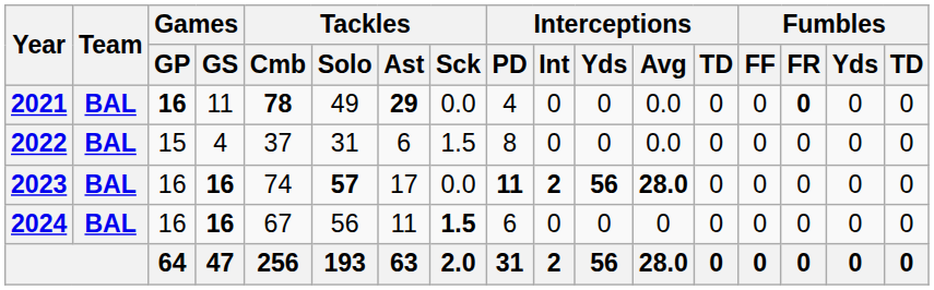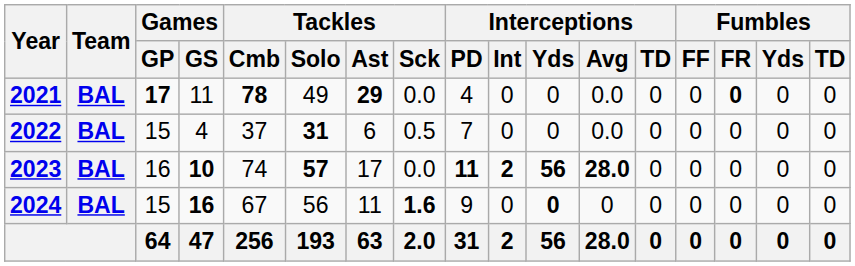 <table class="wikitable" style="text-align:center;">
 <tr>
 <th rowspan="2">Year</th>
 <th rowspan="2">Team</th>
 <th colspan="2">Games</th>
 <th colspan="4">Tackles</th>
 <th colspan="5">Interceptions</th>
 <th colspan="4">Fumbles</th>
 </tr>
 <tr>
 <th>GP</th>
 <th>GS</th>
 <th>Cmb</th>
 <th>Solo</th>
 <th>Ast</th>
 <th>Sck</th>
 <th>PD</th>
 <th>Int</th>
 <th>Yds</th>
 <th>Avg</th>
 <th>TD</th>
 <th>FF</th>
 <th>FR</th>
 <th>Yds</th>
 <th>TD</th>
 </tr>
 <tr>
 <th><a href='#'>2021</a></th>
 <th><a href='#'>BAL</a></th>
-<td><strong>16</strong></td>
+<td><strong>17</strong></td>
 <td>11</td>
 <td><strong>78</strong></td>
 <td>49</td>
 <td><strong>29</strong></td>
 <td>0.0</td>
 <td>4</td>
 <td>0</td>
 <td>0</td>
 <td>0.0</td>
 <td>0</td>
 <td>0</td>
 <td><strong>0</strong></td>
 <td>0</td>
 <td>0</td>
 </tr>
 <tr>
 <th><a href='#'>2022</a></th>
 <th><a href='#'>BAL</a></th>
 <td>15</td>
 <td>4</td>
 <td>37</td>
-<td>31</td>
+<td><strong>31</strong></td>
 <td>6</td>
-<td>1.5</td>
-<td>8</td>
+<td>0.5</td>
+<td>7</td>
 <td>0</td>
 <td>0</td>
 <td>0.0</td>
 <td>0</td>
 <td>0</td>
 <td>0</td>
 <td>0</td>
 <td>0</td>
 </tr>
 <tr>
 <th><a href='#'>2023</a></th>
 <th><a href='#'>BAL</a></th>
 <td>16</td>
-<td><strong>16</strong></td>
+<td><strong>10</strong></td>
 <td>74</td>
 <td><strong>57</strong></td>
 <td>17</td>
 <td>0.0</td>
 <td><strong>11</strong></td>
 <td><strong>2</strong></td>
 <td><strong>56</strong></td>
 <td><strong>28.0</strong></td>
 <td>0</td>
 <td>0</td>
 <td>0</td>
 <td>0</td>
 <td>0</td>
 </tr>
 <tr>
 <th><a href='#'>2024</a></th>
 <th><a href='#'>BAL</a></th>
-<td>16</td>
+<td>15</td>
 <td><strong>16</strong></td>
 <td>67</td>
 <td>56</td>
 <td>11</td>
-<td><strong>1.5</strong></td>
-<td>6</td>
+<td><strong>1.6</strong></td>
+<td>9</td>
 <td>0</td>
-<td>0</td>
+<td><strong>0</strong></td>
 <td>0</td>
 <td>0</td>
 <td>0</td>
 <td>0</td>
 <td>0</td>
 <td>0</td>
 </tr>
 <tr>
 <th colspan="2"></th>
 <th>64</th>
 <th>47</th>
 <th>256</th>
 <th>193</th>
 <th>63</th>
 <th>2.0</th>
 <th>31</th>
 <th>2</th>
 <th>56</th>
 <th>28.0</th>
 <th>0</th>
 <th>0</th>
 <th>0</th>
 <th>0</th>
 <th>0</th>
 </tr>
 </table>
